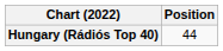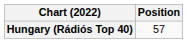 <table class="wikitable plainrowheaders" style="text-align:center">
 <tr>
 <th scope="col">Chart (2022)</th>
 <th scope="col">Position</th>
 </tr>
 <tr>
 <th scope="row">Hungary (Rádiós Top 40)</th>
-<td>44</td>
+<td>57</td>
 </tr>
 </table>
